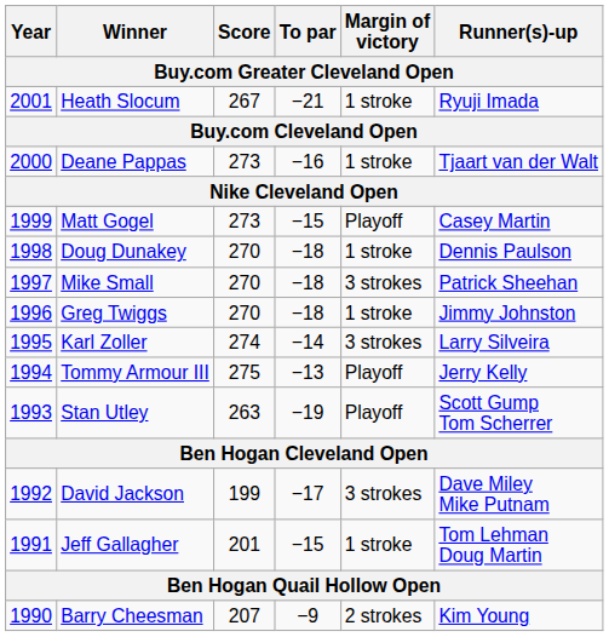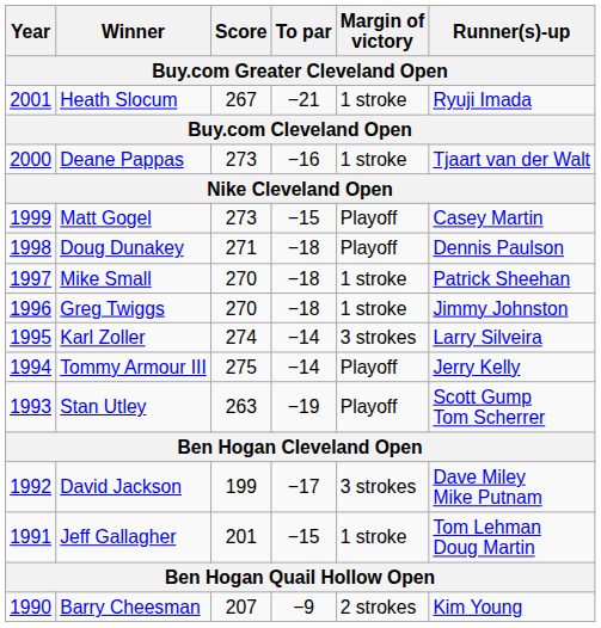 <table class=wikitable style=font-size:95%>
 <tr>
 <th>Year</th>
 <th>Winner</th>
 <th>Score</th>
 <th>To par</th>
 <th>Margin of<br>victory</th>
 <th>Runner(s)-up</th>
 </tr>
 <tr>
 <th colspan=7>Buy.com Greater Cleveland Open</th>
 </tr>
 <tr>
 <td><a href='#'>2001</a></td>
 <td> <a href='#'>Heath Slocum</a></td>
 <td align=center>267</td>
 <td align=center>−21</td>
 <td>1 stroke</td>
 <td> <a href='#'>Ryuji Imada</a></td>
 </tr>
 <tr>
 <th colspan=7>Buy.com Cleveland Open</th>
 </tr>
 <tr>
 <td><a href='#'>2000</a></td>
 <td> <a href='#'>Deane Pappas</a></td>
 <td align=center>273</td>
 <td align=center>−16</td>
 <td>1 stroke</td>
 <td> <a href='#'>Tjaart van der Walt</a></td>
 </tr>
 <tr>
 <th colspan=7>Nike Cleveland Open</th>
 </tr>
 <tr>
 <td><a href='#'>1999</a></td>
 <td> <a href='#'>Matt Gogel</a></td>
 <td align=center>273</td>
 <td align=center>−15</td>
 <td>Playoff</td>
 <td> <a href='#'>Casey Martin</a></td>
 </tr>
 <tr>
 <td><a href='#'>1998</a></td>
 <td> <a href='#'>Doug Dunakey</a></td>
-<td align=center>270</td>
+<td align=center>271</td>
 <td align=center>−18</td>
-<td>1 stroke</td>
+<td>Playoff</td>
 <td> <a href='#'>Dennis Paulson</a></td>
 </tr>
 <tr>
 <td><a href='#'>1997</a></td>
 <td> <a href='#'>Mike Small</a></td>
 <td align=center>270</td>
 <td align=center>−18</td>
-<td>3 strokes</td>
+<td>1 stroke</td>
 <td> <a href='#'>Patrick Sheehan</a></td>
 </tr>
 <tr>
 <td><a href='#'>1996</a></td>
 <td> <a href='#'>Greg Twiggs</a></td>
 <td align=center>270</td>
 <td align=center>−18</td>
 <td>1 stroke</td>
 <td> <a href='#'>Jimmy Johnston</a></td>
 </tr>
 <tr>
 <td><a href='#'>1995</a></td>
 <td> <a href='#'>Karl Zoller</a></td>
 <td align=center>274</td>
 <td align=center>−14</td>
 <td>3 strokes</td>
 <td> <a href='#'>Larry Silveira</a></td>
 </tr>
 <tr>
 <td><a href='#'>1994</a></td>
 <td> <a href='#'>Tommy Armour III</a></td>
 <td align=center>275</td>
-<td align=center>−13</td>
+<td align=center>−14</td>
 <td>Playoff</td>
 <td> <a href='#'>Jerry Kelly</a></td>
 </tr>
 <tr>
 <td><a href='#'>1993</a></td>
 <td> <a href='#'>Stan Utley</a></td>
 <td align=center>263</td>
 <td align=center>−19</td>
 <td>Playoff</td>
 <td> <a href='#'>Scott Gump</a><br> <a href='#'>Tom Scherrer</a></td>
 </tr>
 <tr>
 <th colspan=7>Ben Hogan Cleveland Open</th>
 </tr>
 <tr>
 <td><a href='#'>1992</a></td>
 <td> <a href='#'>David Jackson</a></td>
 <td align=center>199</td>
 <td align=center>−17</td>
 <td>3 strokes</td>
 <td> <a href='#'>Dave Miley</a><br> <a href='#'>Mike Putnam</a></td>
 </tr>
 <tr>
 <td><a href='#'>1991</a></td>
 <td> <a href='#'>Jeff Gallagher</a></td>
 <td align=center>201</td>
 <td align=center>−15</td>
 <td>1 stroke</td>
 <td> <a href='#'>Tom Lehman</a><br> <a href='#'>Doug Martin</a></td>
 </tr>
 <tr>
 <th colspan=7>Ben Hogan Quail Hollow Open</th>
 </tr>
 <tr>
 <td><a href='#'>1990</a></td>
 <td> <a href='#'>Barry Cheesman</a></td>
 <td align=center>207</td>
 <td align=center>−9</td>
 <td>2 strokes</td>
 <td> <a href='#'>Kim Young</a></td>
 </tr>
 </table>
